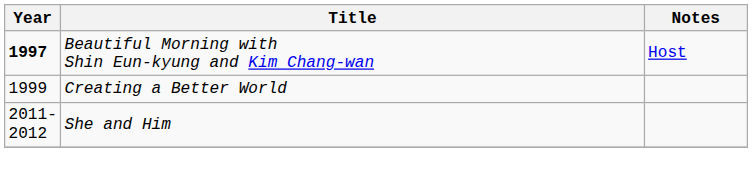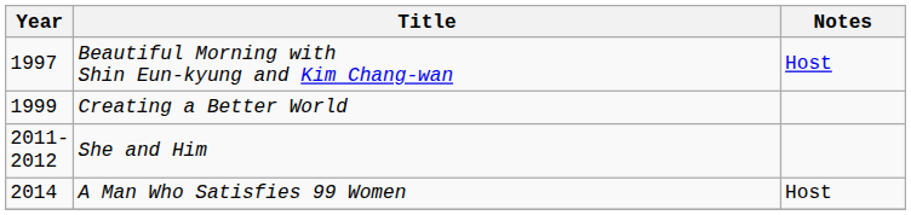 <table class="wikitable" style="width:600px">
 <tr>
 <th width=10>Year</th>
 <th>Title</th>
 <th>Notes</th>
 </tr>
 <tr>
-<td><strong>1997</strong></td>
+<td>1997</td>
 <td><em>Beautiful Morning with <br> Shin Eun-kyung and <a href='#'>Kim Chang-wan</a></em></td>
 <td><a href='#'>Host</a></td>
 </tr>
 <tr>
 <td>1999</td>
 <td><em>Creating a Better World</em></td>
 <td></td>
 </tr>
 <tr>
 <td>2011-2012</td>
 <td><em>She and Him</em> </td>
 <td></td>
 </tr>
 <tr>
+<td>2014</td>
+<td><em>A Man Who Satisfies 99 Women</em></td>
+<td>Host</td>
+</tr>
+<tr>
 </tr>
 </table>
